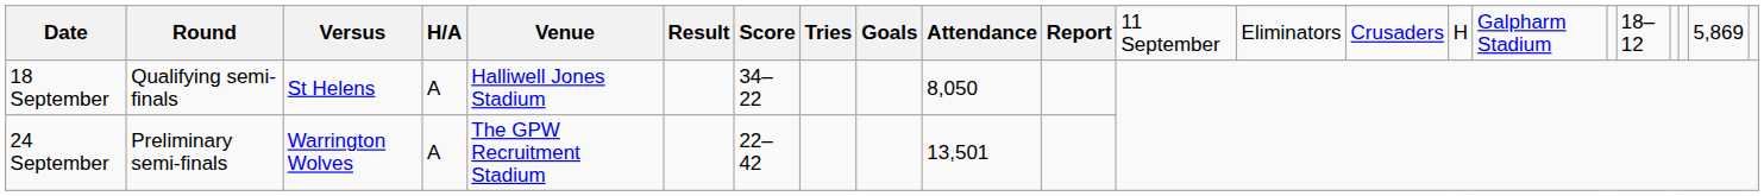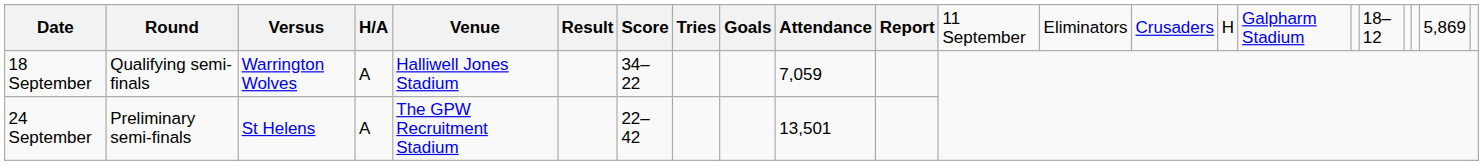 <table class="wikitable defaultleft col2center col4center col7center col10right" style="font-size:90%;">
 <tr>
 <th>Date</th>
 <th>Round</th>
 <th>Versus</th>
 <th>H/A</th>
 <th>Venue</th>
 <th>Result</th>
 <th>Score</th>
 <th>Tries</th>
 <th>Goals</th>
 <th>Attendance</th>
 <th>Report</th>
 <td>11 September</td>
 <td>Eliminators</td>
 <td> <a href='#'>Crusaders</a></td>
 <td>H</td>
 <td><a href='#'>Galpharm Stadium</a></td>
 <td></td>
 <td>18–12</td>
 <td></td>
 <td></td>
 <td>5,869</td>
 <td></td>
 </tr>
 <tr>
 <td>18 September</td>
 <td>Qualifying semi-finals</td>
-<td> <a href='#'>St Helens</a></td>
+<td> <a href='#'>Warrington Wolves</a></td>
 <td>A</td>
 <td><a href='#'>Halliwell Jones Stadium</a></td>
 <td></td>
 <td>34–22</td>
 <td></td>
 <td></td>
-<td>8,050</td>
+<td>7,059</td>
 <td></td>
 </tr>
 <tr>
 <td>24 September</td>
 <td>Preliminary semi-finals</td>
-<td> <a href='#'>Warrington Wolves</a></td>
+<td> <a href='#'>St Helens</a></td>
 <td>A</td>
 <td><a href='#'>The GPW Recruitment Stadium</a></td>
 <td></td>
 <td>22–42</td>
 <td></td>
 <td></td>
 <td>13,501</td>
 <td></td>
 </tr>
 </table>
